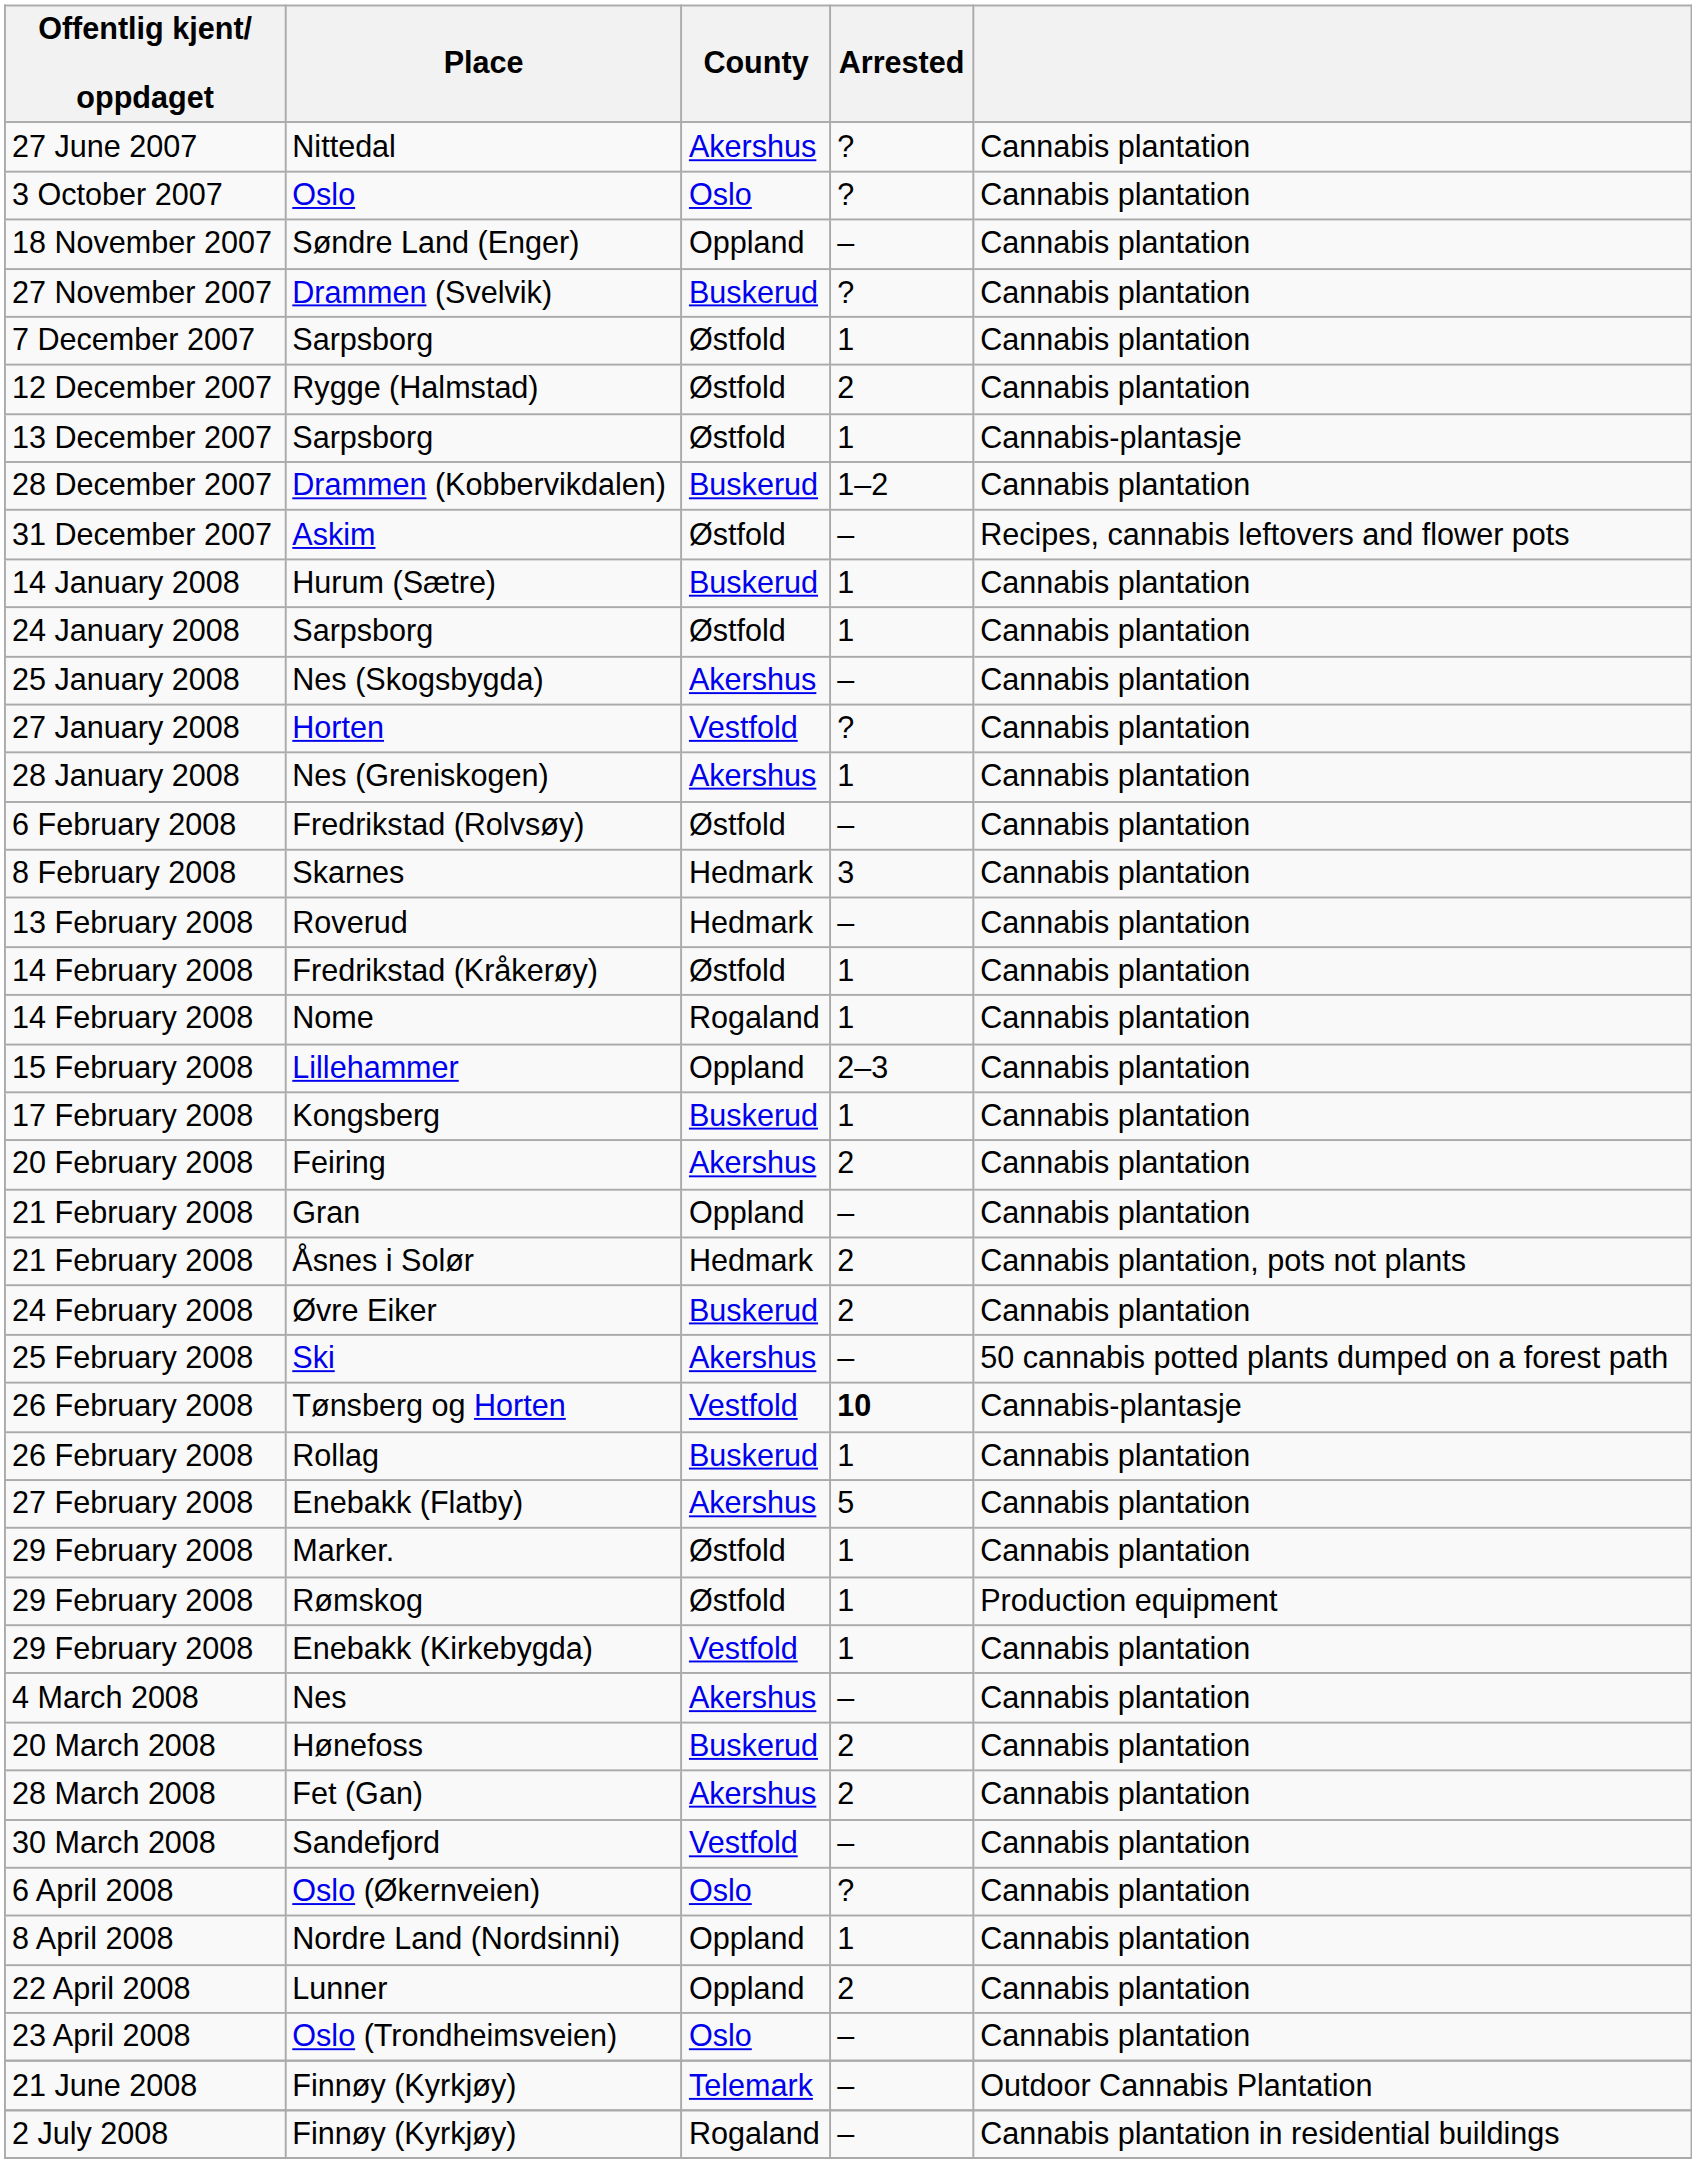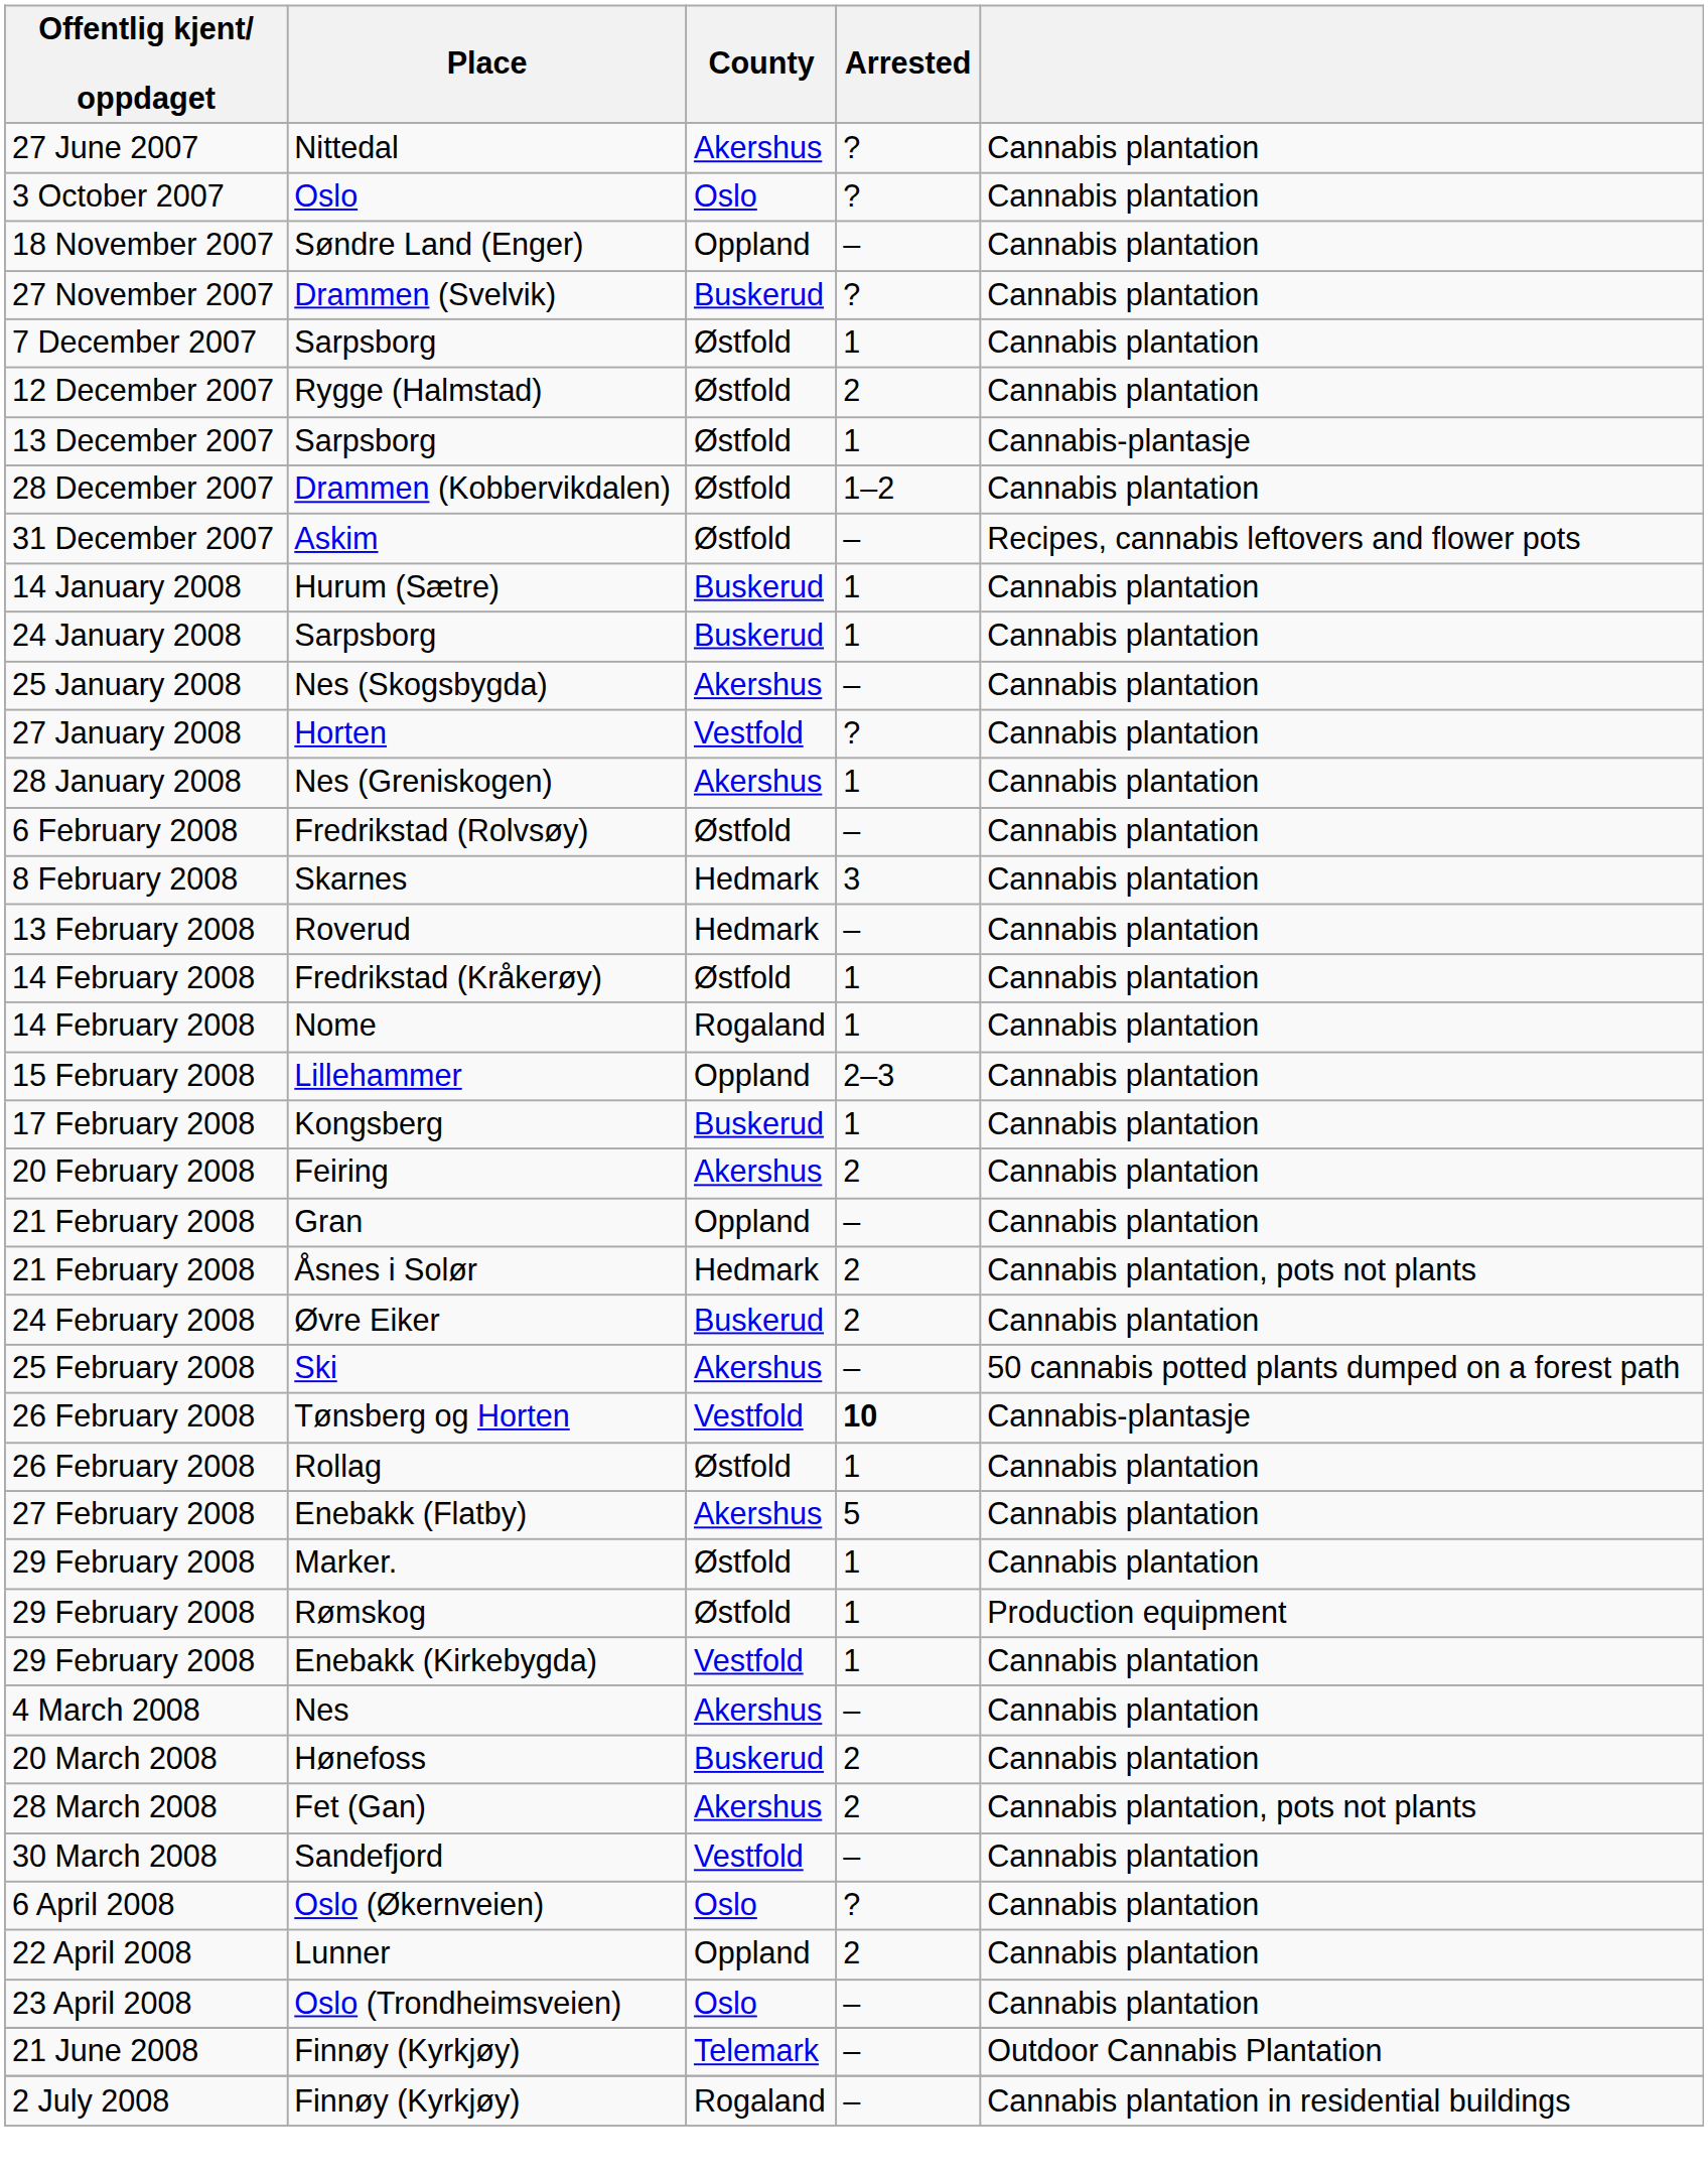 <table class="wikitable sortable" width="100%" align="left">
 <tr>
 <th align="left">Offentlig kjent/<br><br>oppdaget</th>
 <th>Place</th>
 <th>County</th>
 <th>Arrested</th>
 <th></th>
 </tr>
 <tr>
 <td>27 June 2007</td>
 <td>Nittedal</td>
 <td><a href='#'>Akershus</a></td>
 <td>?</td>
 <td>Cannabis plantation</td>
 </tr>
 <tr>
 <td>3 October 2007</td>
 <td><a href='#'>Oslo</a></td>
 <td><a href='#'>Oslo</a></td>
 <td>?</td>
 <td>Cannabis plantation</td>
 </tr>
 <tr>
 <td>18 November 2007</td>
 <td>Søndre Land (Enger)</td>
 <td>Oppland</td>
 <td>–</td>
 <td>Cannabis plantation</td>
 </tr>
 <tr>
 <td>27 November 2007</td>
 <td><a href='#'>Drammen</a> (Svelvik)</td>
 <td><a href='#'>Buskerud</a></td>
 <td>?</td>
 <td>Cannabis plantation</td>
 </tr>
 <tr>
 <td>7 December 2007</td>
 <td>Sarpsborg</td>
 <td>Østfold</td>
 <td>1</td>
 <td>Cannabis plantation</td>
 </tr>
 <tr>
 <td>12 December 2007</td>
 <td>Rygge (Halmstad)</td>
 <td>Østfold</td>
 <td>2</td>
 <td>Cannabis plantation</td>
 </tr>
 <tr>
 <td>13 December 2007</td>
 <td>Sarpsborg</td>
 <td>Østfold</td>
 <td>1</td>
 <td>Cannabis-plantasje</td>
 </tr>
 <tr>
 <td>28 December 2007</td>
 <td><a href='#'>Drammen</a> (Kobbervikdalen)</td>
-<td><a href='#'>Buskerud</a></td>
+<td>Østfold</td>
 <td>1–2</td>
 <td>Cannabis plantation</td>
 </tr>
 <tr>
 <td>31 December 2007</td>
 <td><a href='#'>Askim</a></td>
 <td>Østfold</td>
 <td>–</td>
 <td>Recipes, cannabis leftovers and flower pots</td>
 </tr>
 <tr>
 <td>14 January 2008</td>
 <td>Hurum (Sætre)</td>
 <td><a href='#'>Buskerud</a></td>
 <td>1</td>
 <td>Cannabis plantation</td>
 </tr>
 <tr>
 <td>24 January 2008</td>
 <td>Sarpsborg</td>
-<td>Østfold</td>
+<td><a href='#'>Buskerud</a></td>
 <td>1</td>
 <td>Cannabis plantation</td>
 </tr>
 <tr>
 <td>25 January 2008</td>
 <td>Nes (Skogsbygda)</td>
 <td><a href='#'>Akershus</a></td>
 <td>–</td>
 <td>Cannabis plantation</td>
 </tr>
 <tr>
 <td>27 January 2008</td>
 <td><a href='#'>Horten</a></td>
 <td><a href='#'>Vestfold</a></td>
 <td>?</td>
 <td>Cannabis plantation</td>
 </tr>
 <tr>
 <td>28 January 2008</td>
 <td>Nes (Greniskogen)</td>
 <td><a href='#'>Akershus</a></td>
 <td>1</td>
 <td>Cannabis plantation</td>
 </tr>
 <tr>
 <td>6 February 2008</td>
 <td>Fredrikstad (Rolvsøy)</td>
 <td>Østfold</td>
 <td>–</td>
 <td>Cannabis plantation</td>
 </tr>
 <tr>
 <td>8 February 2008</td>
 <td>Skarnes</td>
 <td>Hedmark</td>
 <td>3</td>
 <td>Cannabis plantation</td>
 </tr>
 <tr>
 <td>13 February 2008</td>
 <td>Roverud</td>
 <td>Hedmark</td>
 <td>–</td>
 <td>Cannabis plantation</td>
 </tr>
 <tr>
 <td>14 February 2008</td>
 <td>Fredrikstad (Kråkerøy)</td>
 <td>Østfold</td>
 <td>1</td>
 <td>Cannabis plantation</td>
 </tr>
 <tr>
 <td>14 February 2008</td>
 <td>Nome</td>
 <td>Rogaland</td>
 <td>1</td>
 <td>Cannabis plantation</td>
 </tr>
 <tr>
 <td>15 February 2008</td>
 <td><a href='#'>Lillehammer</a></td>
 <td>Oppland</td>
 <td>2–3</td>
 <td>Cannabis plantation</td>
 </tr>
 <tr>
 <td>17 February 2008</td>
 <td>Kongsberg</td>
 <td><a href='#'>Buskerud</a></td>
 <td>1</td>
 <td>Cannabis plantation</td>
 </tr>
 <tr>
 <td>20 February 2008</td>
 <td>Feiring</td>
 <td><a href='#'>Akershus</a></td>
 <td>2</td>
 <td>Cannabis plantation</td>
 </tr>
 <tr>
 <td>21 February 2008</td>
 <td>Gran</td>
 <td>Oppland</td>
 <td>–</td>
 <td>Cannabis plantation</td>
 </tr>
 <tr>
 <td>21 February 2008</td>
 <td>Åsnes i Solør</td>
 <td>Hedmark</td>
 <td>2</td>
 <td>Cannabis plantation, pots not plants</td>
 </tr>
 <tr>
 <td>24 February 2008</td>
 <td>Øvre Eiker</td>
 <td><a href='#'>Buskerud</a></td>
 <td>2</td>
 <td>Cannabis plantation</td>
 </tr>
 <tr>
 <td>25 February 2008</td>
 <td><a href='#'>Ski</a></td>
 <td><a href='#'>Akershus</a></td>
 <td>–</td>
 <td>50 cannabis potted plants dumped on a forest path</td>
 </tr>
 <tr>
 <td>26 February 2008</td>
 <td>Tønsberg og <a href='#'>Horten</a></td>
 <td><a href='#'>Vestfold</a></td>
 <td><strong>10</strong></td>
 <td>Cannabis-plantasje</td>
 </tr>
 <tr>
 <td>26 February 2008</td>
 <td>Rollag</td>
-<td><a href='#'>Buskerud</a></td>
+<td>Østfold</td>
 <td>1</td>
 <td>Cannabis plantation</td>
 </tr>
 <tr>
 <td>27 February 2008</td>
 <td>Enebakk (Flatby)</td>
 <td><a href='#'>Akershus</a></td>
 <td>5</td>
 <td>Cannabis plantation</td>
 </tr>
 <tr>
 <td>29 February 2008</td>
 <td>Marker.</td>
 <td>Østfold</td>
 <td>1</td>
 <td>Cannabis plantation</td>
 </tr>
 <tr>
 <td>29 February 2008</td>
 <td>Rømskog</td>
 <td>Østfold</td>
 <td>1</td>
 <td>Production equipment</td>
 </tr>
 <tr>
 <td>29 February 2008</td>
 <td>Enebakk (Kirkebygda)</td>
 <td><a href='#'>Vestfold</a></td>
 <td>1</td>
 <td>Cannabis plantation</td>
 </tr>
 <tr>
 <td>4 March 2008</td>
 <td>Nes</td>
 <td><a href='#'>Akershus</a></td>
 <td>–</td>
 <td>Cannabis plantation</td>
 </tr>
 <tr>
 <td>20 March 2008</td>
 <td>Hønefoss</td>
 <td><a href='#'>Buskerud</a></td>
 <td>2</td>
 <td>Cannabis plantation</td>
 </tr>
 <tr>
 <td>28 March 2008</td>
 <td>Fet (Gan)</td>
 <td><a href='#'>Akershus</a></td>
 <td>2</td>
-<td>Cannabis plantation</td>
+<td>Cannabis plantation, pots not plants</td>
 </tr>
 <tr>
 <td>30 March 2008</td>
 <td>Sandefjord</td>
 <td><a href='#'>Vestfold</a></td>
 <td>–</td>
 <td>Cannabis plantation</td>
 </tr>
 <tr>
 <td>6 April 2008</td>
 <td><a href='#'>Oslo</a> (Økernveien)</td>
 <td><a href='#'>Oslo</a></td>
 <td>?</td>
-<td>Cannabis plantation</td>
-</tr>
-<tr>
-<td>8 April 2008</td>
-<td>Nordre Land (Nordsinni)</td>
-<td>Oppland</td>
-<td>1</td>
 <td>Cannabis plantation</td>
 </tr>
 <tr>
 <td>22 April 2008</td>
 <td>Lunner</td>
 <td>Oppland</td>
 <td>2</td>
 <td>Cannabis plantation</td>
 </tr>
 <tr>
 <td>23 April 2008</td>
 <td><a href='#'>Oslo</a> (Trondheimsveien)</td>
 <td><a href='#'>Oslo</a></td>
 <td>–</td>
 <td>Cannabis plantation</td>
 </tr>
 <tr>
 </tr>
 <tr>
 <td>21 June 2008</td>
 <td>Finnøy (Kyrkjøy)</td>
 <td><a href='#'>Telemark</a></td>
 <td>–</td>
 <td>Outdoor Cannabis Plantation</td>
 </tr>
 <tr>
 </tr>
 <tr>
 <td>2 July 2008</td>
 <td>Finnøy (Kyrkjøy)</td>
 <td>Rogaland</td>
 <td>–</td>
 <td>Cannabis plantation in residential buildings</td>
 </tr>
 <tr>
 </tr>
 </table>
